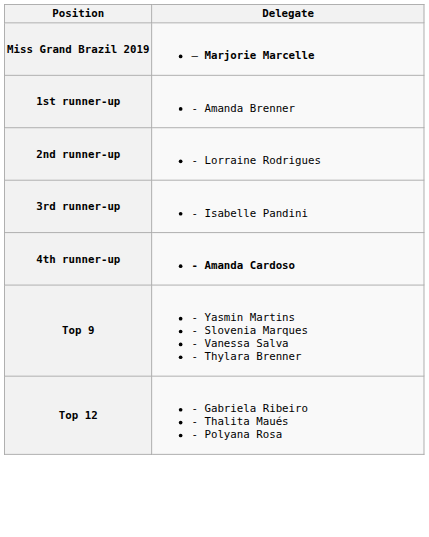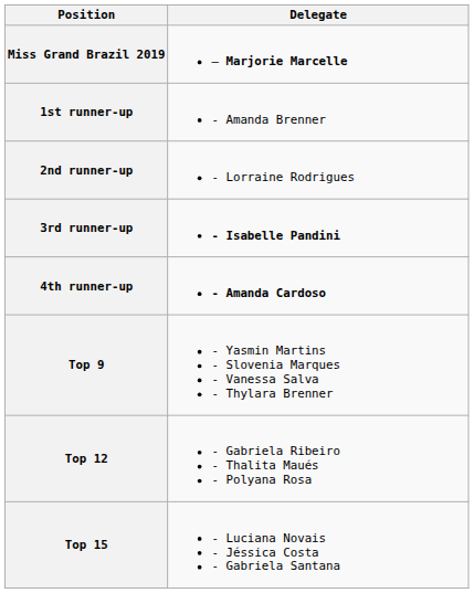 <table class="wikitable" style="font-size: 90%";>
 <tr>
 <th>Position</th>
 <th width=290>Delegate</th>
 </tr>
 <tr>
 <th>Miss Grand Brazil 2019</th>
 <td><br><ul><li><strong></strong> – <strong>Marjorie Marcelle</strong></li></ul></td>
 </tr>
 <tr>
 <th>1st runner-up</th>
 <td><br><ul><li> - Amanda Brenner</li></ul></td>
 </tr>
 <tr>
 <th>2nd runner-up</th>
 <td><br><ul><li> - Lorraine Rodrigues</li></ul></td>
 </tr>
 <tr>
 <th>3rd runner-up</th>
-<td><br><ul><li> - Isabelle Pandini</li></ul></td>
+<td><strong><br><ul><li> - Isabelle Pandini</li></ul></strong></td>
 </tr>
 <tr>
 <th>4th runner-up</th>
 <td><strong><br><ul><li> - Amanda Cardoso</li></ul></strong></td>
 </tr>
 <tr>
 <th>Top 9</th>
 <td><br><ul><li> - Yasmin Martins</li><li>- Slovenia Marques</li><li> - Vanessa Salva</li><li> - Thylara Brenner</li></ul></td>
 </tr>
 <tr>
 <th>Top 12</th>
 <td><br><ul><li> - Gabriela Ribeiro</li><li> - Thalita Maués</li><li>- Polyana Rosa</li></ul></td>
 </tr>
+<tr>
+<th>Top 15</th>
+<td><br><ul><li> - Luciana Novais</li><li> - Jéssica Costa</li><li> - Gabriela Santana</li></ul></td>
+</tr>
 </table>
